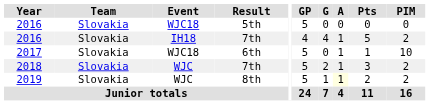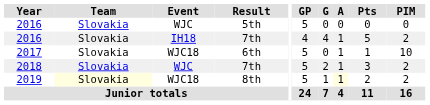 <table border="0" cellpadding="1" cellspacing="0" ID="Table3" style="text-align:center; width:40em">
 <tr ALIGN="center" bgcolor="#e0e0e0">
 <th>Year</th>
 <th>Team</th>
 <th>Event</th>
 <th>Result</th>
 <th rowspan="99" bgcolor="#ffffff"></th>
 <th>GP</th>
 <th>G</th>
 <th>A</th>
 <th>Pts</th>
 <th>PIM</th>
 </tr>
 <tr>
 <td><a href='#'>2016</a></td>
 <td><a href='#'>Slovakia</a></td>
-<td><a href='#'>WJC18</a></td>
+<td>WJC</td>
 <td>5th</td>
 <td>5</td>
 <td>0</td>
 <td>0</td>
 <td>0</td>
 <td>0</td>
 </tr>
 <tr bgcolor="#f0f0f0">
 <td><a href='#'>2016</a></td>
 <td>Slovakia</td>
 <td><a href='#'>IH18</a></td>
 <td>7th</td>
 <td>4</td>
 <td>4</td>
 <td>1</td>
 <td>5</td>
 <td>2</td>
 </tr>
 <tr>
 <td><a href='#'>2017</a></td>
 <td>Slovakia</td>
 <td>WJC18</td>
 <td>6th</td>
 <td>5</td>
 <td>0</td>
 <td>1</td>
 <td>1</td>
 <td>10</td>
 </tr>
 <tr bgcolor="#f0f0f0">
 <td><a href='#'>2018</a></td>
 <td><a href='#'>Slovakia</a></td>
 <td><a href='#'>WJC</a></td>
 <td>7th</td>
 <td>5</td>
 <td>2</td>
 <td>1</td>
 <td>3</td>
 <td>2</td>
 </tr>
 <tr>
 <td><a href='#'>2019</a></td>
-<td>Slovakia</td>
-<td>WJC</td>
+<td style="background: lightyellow;">Slovakia</td>
+<td>WJC18</td>
 <td>8th</td>
 <td>5</td>
 <td>1</td>
 <td style="background: lightyellow;">1</td>
 <td>2</td>
 <td>2</td>
 </tr>
 <tr bgcolor="#e0e0e0">
 <th colspan="4">Junior totals</th>
 <th>24</th>
 <th>7</th>
 <th>4</th>
 <th>11</th>
 <th>16</th>
 </tr>
 </table>
